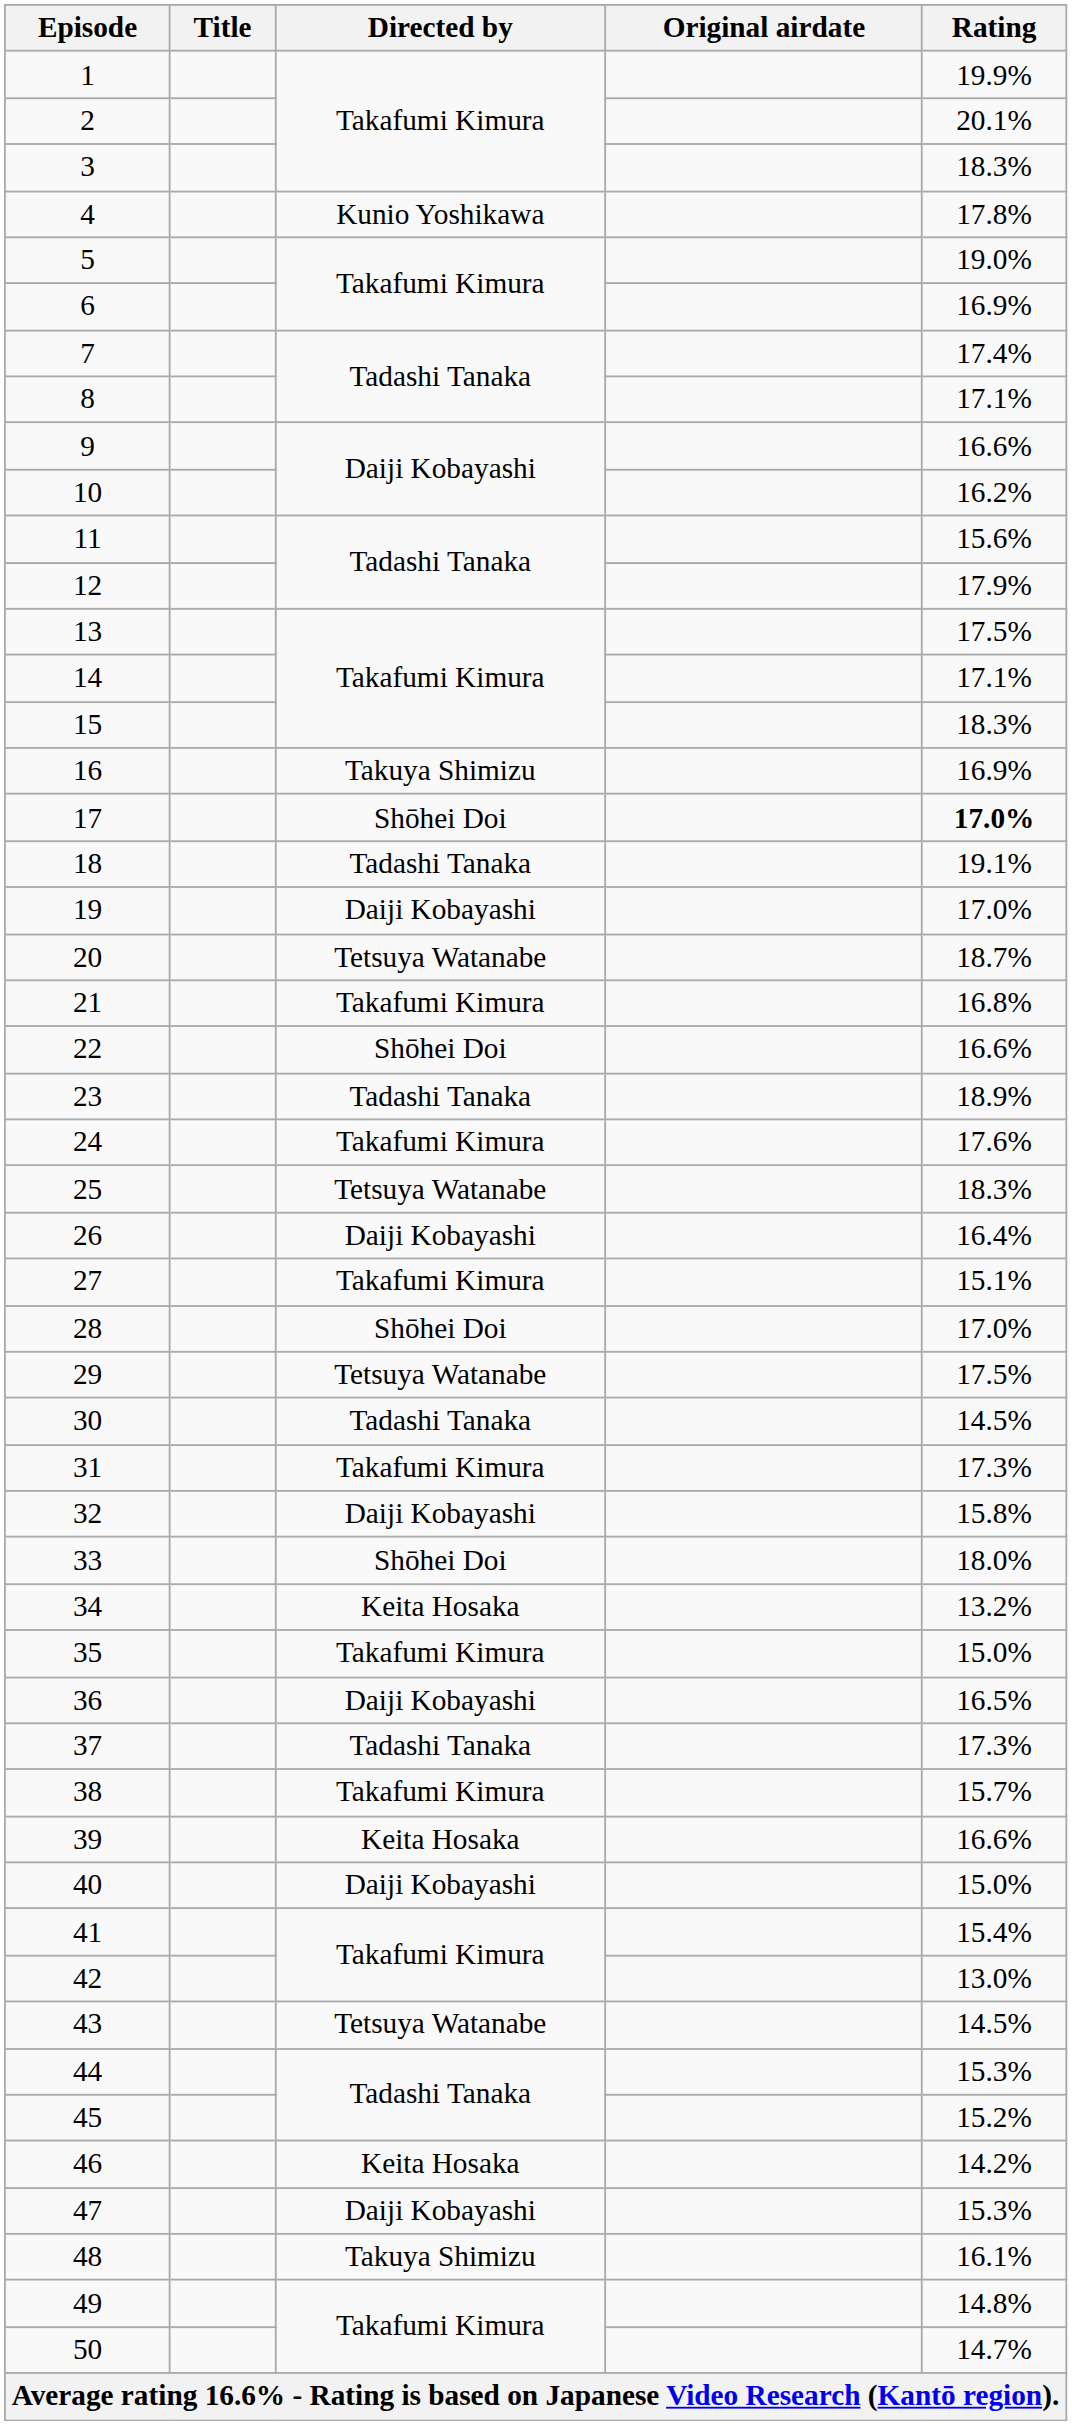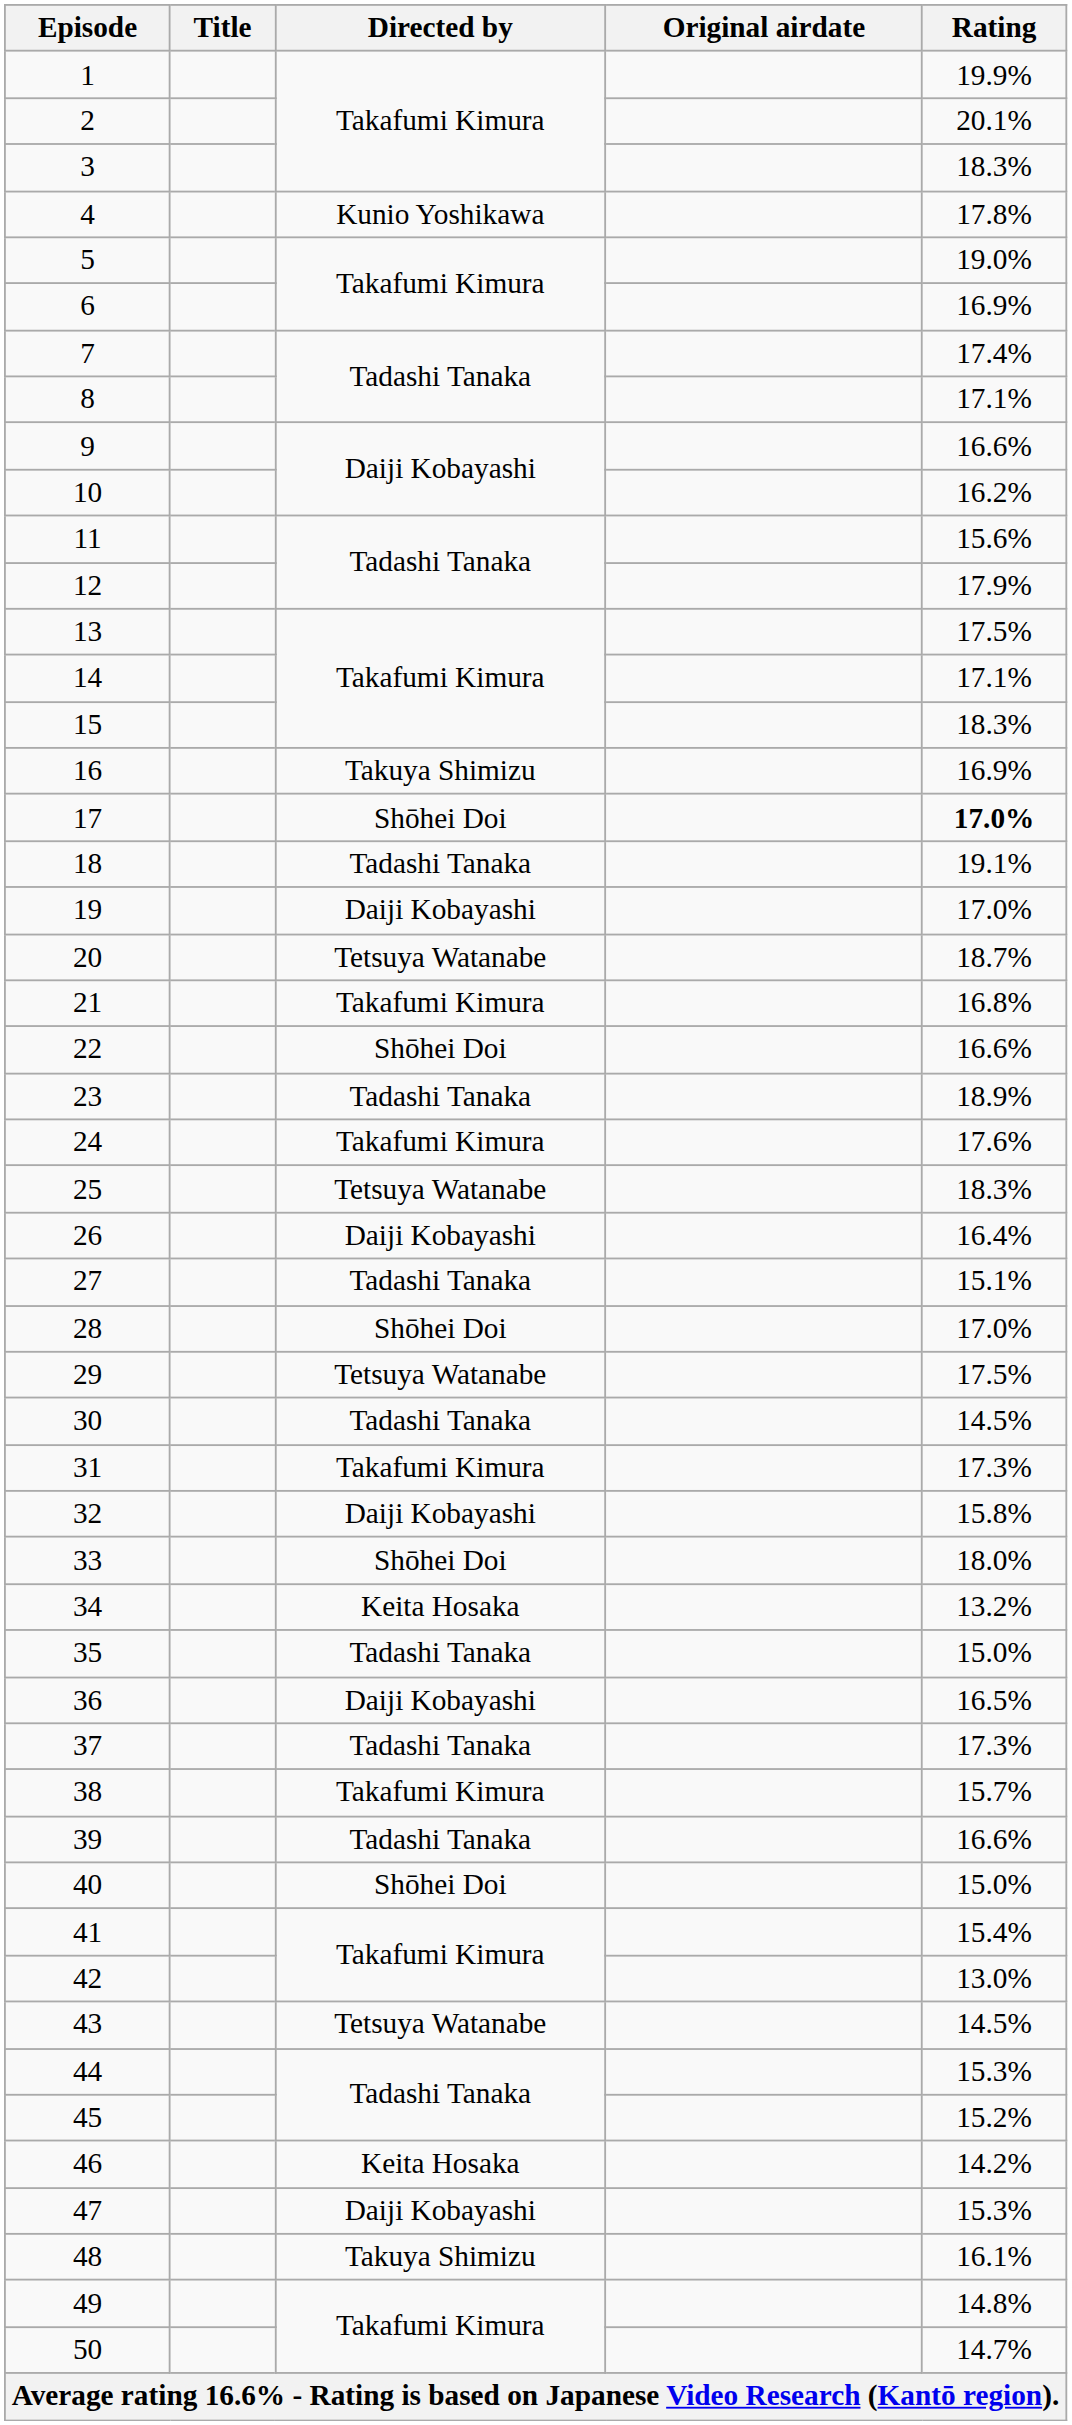 <table class="wikitable" style="text-align: center;">
 <tr>
 <th>Episode</th>
 <th>Title</th>
 <th>Directed by</th>
 <th>Original airdate</th>
 <th>Rating</th>
 </tr>
 <tr>
 <td>1</td>
 <td></td>
 <td rowspan="3">Takafumi Kimura</td>
 <td></td>
 <td>19.9%</td>
 </tr>
 <tr>
 <td>2</td>
 <td></td>
 <td></td>
 <td><span>20.1%</span></td>
 </tr>
 <tr>
 <td>3</td>
 <td></td>
 <td></td>
 <td>18.3%</td>
 </tr>
 <tr>
 <td>4</td>
 <td></td>
 <td>Kunio Yoshikawa</td>
 <td></td>
 <td>17.8%</td>
 </tr>
 <tr>
 <td>5</td>
 <td></td>
 <td rowspan="2">Takafumi Kimura</td>
 <td></td>
 <td>19.0%</td>
 </tr>
 <tr>
 <td>6</td>
 <td></td>
 <td></td>
 <td>16.9%</td>
 </tr>
 <tr>
 <td>7</td>
 <td></td>
 <td rowspan="2">Tadashi Tanaka</td>
 <td></td>
 <td>17.4%</td>
 </tr>
 <tr>
 <td>8</td>
 <td></td>
 <td></td>
 <td>17.1%</td>
 </tr>
 <tr>
 <td>9</td>
 <td></td>
 <td rowspan="2">Daiji Kobayashi</td>
 <td></td>
 <td>16.6%</td>
 </tr>
 <tr>
 <td>10</td>
 <td></td>
 <td></td>
 <td>16.2%</td>
 </tr>
 <tr>
 <td>11</td>
 <td></td>
 <td rowspan="2">Tadashi Tanaka</td>
 <td></td>
 <td>15.6%</td>
 </tr>
 <tr>
 <td>12</td>
 <td></td>
 <td></td>
 <td>17.9%</td>
 </tr>
 <tr>
 <td>13</td>
 <td></td>
 <td rowspan="3">Takafumi Kimura</td>
 <td></td>
 <td>17.5%</td>
 </tr>
 <tr>
 <td>14</td>
 <td></td>
 <td></td>
 <td>17.1%</td>
 </tr>
 <tr>
 <td>15</td>
 <td></td>
 <td></td>
 <td>18.3%</td>
 </tr>
 <tr>
 <td>16</td>
 <td></td>
 <td>Takuya Shimizu</td>
 <td></td>
 <td>16.9%</td>
 </tr>
 <tr>
 <td>17</td>
 <td></td>
 <td>Shōhei Doi</td>
 <td></td>
 <td><strong>17.0%</strong></td>
 </tr>
 <tr>
 <td>18</td>
 <td></td>
 <td>Tadashi Tanaka</td>
 <td></td>
 <td>19.1%</td>
 </tr>
 <tr>
 <td>19</td>
 <td></td>
 <td>Daiji Kobayashi</td>
 <td></td>
 <td>17.0%</td>
 </tr>
 <tr>
 <td>20</td>
 <td></td>
 <td>Tetsuya Watanabe</td>
 <td></td>
 <td>18.7%</td>
 </tr>
 <tr>
 <td>21</td>
 <td></td>
 <td>Takafumi Kimura</td>
 <td></td>
 <td>16.8%</td>
 </tr>
 <tr>
 <td>22</td>
 <td></td>
 <td>Shōhei Doi</td>
 <td></td>
 <td>16.6%</td>
 </tr>
 <tr>
 <td>23</td>
 <td></td>
 <td>Tadashi Tanaka</td>
 <td></td>
 <td>18.9%</td>
 </tr>
 <tr>
 <td>24</td>
 <td></td>
 <td>Takafumi Kimura</td>
 <td></td>
 <td>17.6%</td>
 </tr>
 <tr>
 <td>25</td>
 <td></td>
 <td>Tetsuya Watanabe</td>
 <td></td>
 <td>18.3%</td>
 </tr>
 <tr>
 <td>26</td>
 <td></td>
 <td>Daiji Kobayashi</td>
 <td></td>
 <td>16.4%</td>
 </tr>
 <tr>
 <td>27</td>
 <td></td>
-<td>Takafumi Kimura</td>
+<td>Tadashi Tanaka</td>
 <td></td>
 <td>15.1%</td>
 </tr>
 <tr>
 <td>28</td>
 <td></td>
 <td>Shōhei Doi</td>
 <td></td>
 <td>17.0%</td>
 </tr>
 <tr>
 <td>29</td>
 <td></td>
 <td>Tetsuya Watanabe</td>
 <td></td>
 <td>17.5%</td>
 </tr>
 <tr>
 <td>30</td>
 <td></td>
 <td>Tadashi Tanaka</td>
 <td></td>
 <td>14.5%</td>
 </tr>
 <tr>
 <td>31</td>
 <td></td>
 <td>Takafumi Kimura</td>
 <td></td>
 <td>17.3%</td>
 </tr>
 <tr>
 <td>32</td>
 <td></td>
 <td>Daiji Kobayashi</td>
 <td></td>
 <td>15.8%</td>
 </tr>
 <tr>
 <td>33</td>
 <td></td>
 <td>Shōhei Doi</td>
 <td></td>
 <td>18.0%</td>
 </tr>
 <tr>
 <td>34</td>
 <td></td>
 <td>Keita Hosaka</td>
 <td></td>
 <td>13.2%</td>
 </tr>
 <tr>
 <td>35</td>
 <td></td>
-<td>Takafumi Kimura</td>
+<td>Tadashi Tanaka</td>
 <td></td>
 <td>15.0%</td>
 </tr>
 <tr>
 <td>36</td>
 <td></td>
 <td>Daiji Kobayashi</td>
 <td></td>
 <td>16.5%</td>
 </tr>
 <tr>
 <td>37</td>
 <td></td>
 <td>Tadashi Tanaka</td>
 <td></td>
 <td>17.3%</td>
 </tr>
 <tr>
 <td>38</td>
 <td></td>
 <td>Takafumi Kimura</td>
 <td></td>
 <td>15.7%</td>
 </tr>
 <tr>
 <td>39</td>
 <td></td>
-<td>Keita Hosaka</td>
+<td>Tadashi Tanaka</td>
 <td></td>
 <td>16.6%</td>
 </tr>
 <tr>
 <td>40</td>
 <td></td>
-<td>Daiji Kobayashi</td>
+<td>Shōhei Doi</td>
 <td></td>
 <td>15.0%</td>
 </tr>
 <tr>
 <td>41</td>
 <td></td>
 <td rowspan="2">Takafumi Kimura</td>
 <td></td>
 <td>15.4%</td>
 </tr>
 <tr>
 <td>42</td>
 <td></td>
 <td></td>
 <td><span>13.0%</span></td>
 </tr>
 <tr>
 <td>43</td>
 <td></td>
 <td>Tetsuya Watanabe</td>
 <td></td>
 <td>14.5%</td>
 </tr>
 <tr>
 <td>44</td>
 <td></td>
 <td rowspan="2">Tadashi Tanaka</td>
 <td></td>
 <td>15.3%</td>
 </tr>
 <tr>
 <td>45</td>
 <td></td>
 <td></td>
 <td>15.2%</td>
 </tr>
 <tr>
 <td>46</td>
 <td></td>
 <td>Keita Hosaka</td>
 <td></td>
 <td>14.2%</td>
 </tr>
 <tr>
 <td>47</td>
 <td></td>
 <td>Daiji Kobayashi</td>
 <td></td>
 <td>15.3%</td>
 </tr>
 <tr>
 <td>48</td>
 <td></td>
 <td>Takuya Shimizu</td>
 <td></td>
 <td>16.1%</td>
 </tr>
 <tr>
 <td>49</td>
 <td></td>
 <td rowspan="2">Takafumi Kimura</td>
 <td></td>
 <td>14.8%</td>
 </tr>
 <tr>
 <td>50</td>
 <td></td>
 <td></td>
 <td>14.7%</td>
 </tr>
 <tr>
 <th colspan="6">Average rating 16.6% - Rating is based on Japanese <a href='#'>Video Research</a> (<a href='#'>Kantō region</a>).</th>
 </tr>
 </table>
